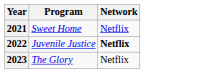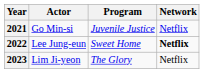 <table class="wikitable plainrowheaders">
 <tr>
 <th>Year</th>
+<th>Actor</th>
 <th>Program</th>
 <th>Network</th>
 </tr>
 <tr>
 <th scope="row">2021</th>
-<td><em><a href='#'>Sweet Home</a></em></td>
+<td><a href='#'>Go Min-si</a></td>
+<td><em><a href='#'>Juvenile Justice</a></em></td>
 <td><a href='#'>Netflix</a></td>
 </tr>
 <tr>
 <th scope="row">2022</th>
-<td><em><a href='#'>Juvenile Justice</a></em></td>
+<td><a href='#'>Lee Jung-eun</a></td>
+<td><em><a href='#'>Sweet Home</a></em></td>
 <td><strong>Netflix</strong></td>
 </tr>
 <tr>
 <th scope="row">2023</th>
+<td><a href='#'>Lim Ji-yeon</a></td>
 <td><em><a href='#'>The Glory</a></em></td>
 <td>Netflix</td>
 </tr>
 </table>
